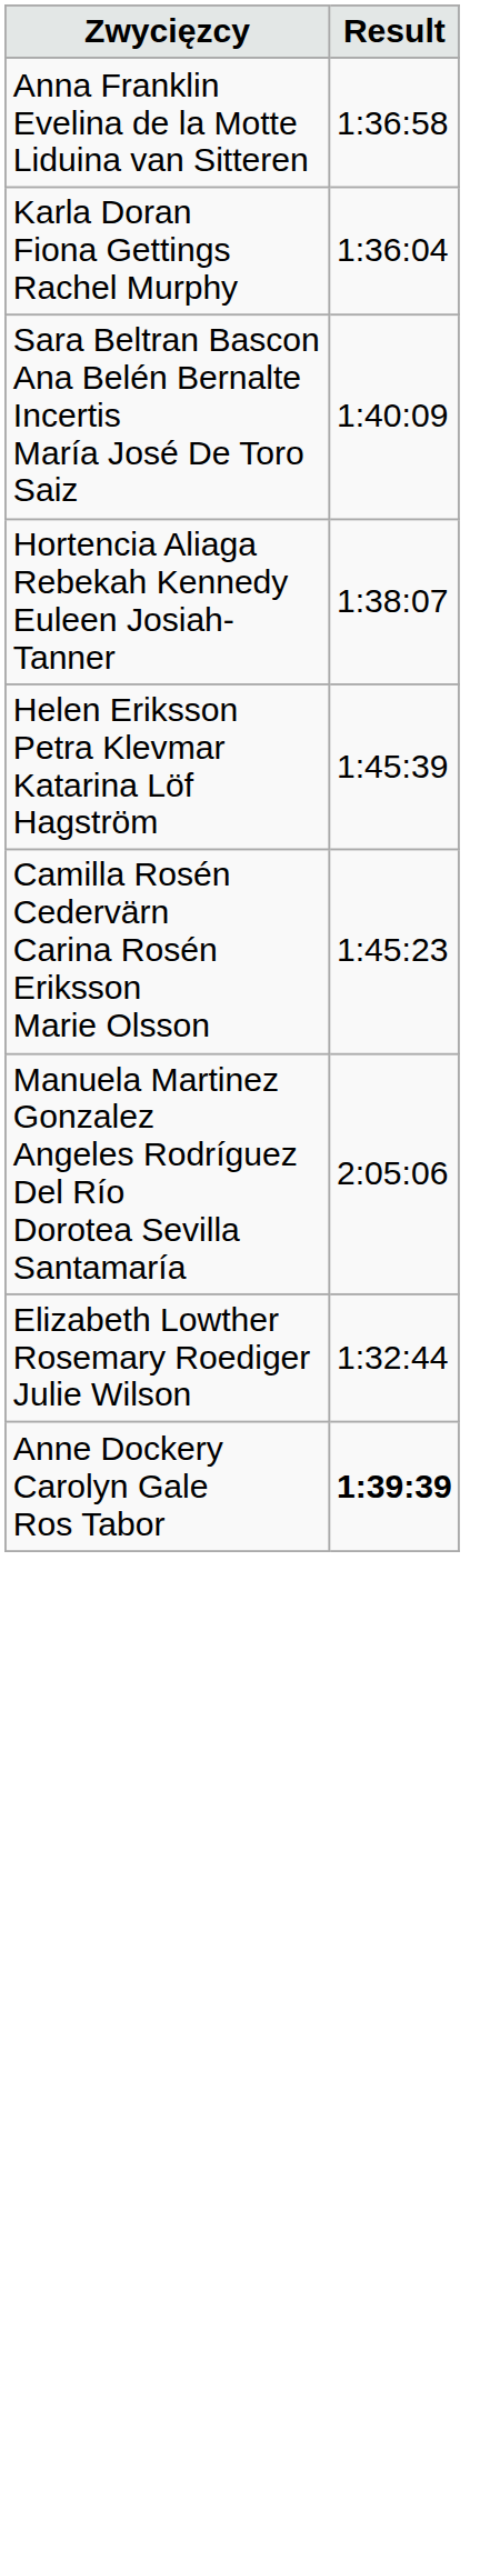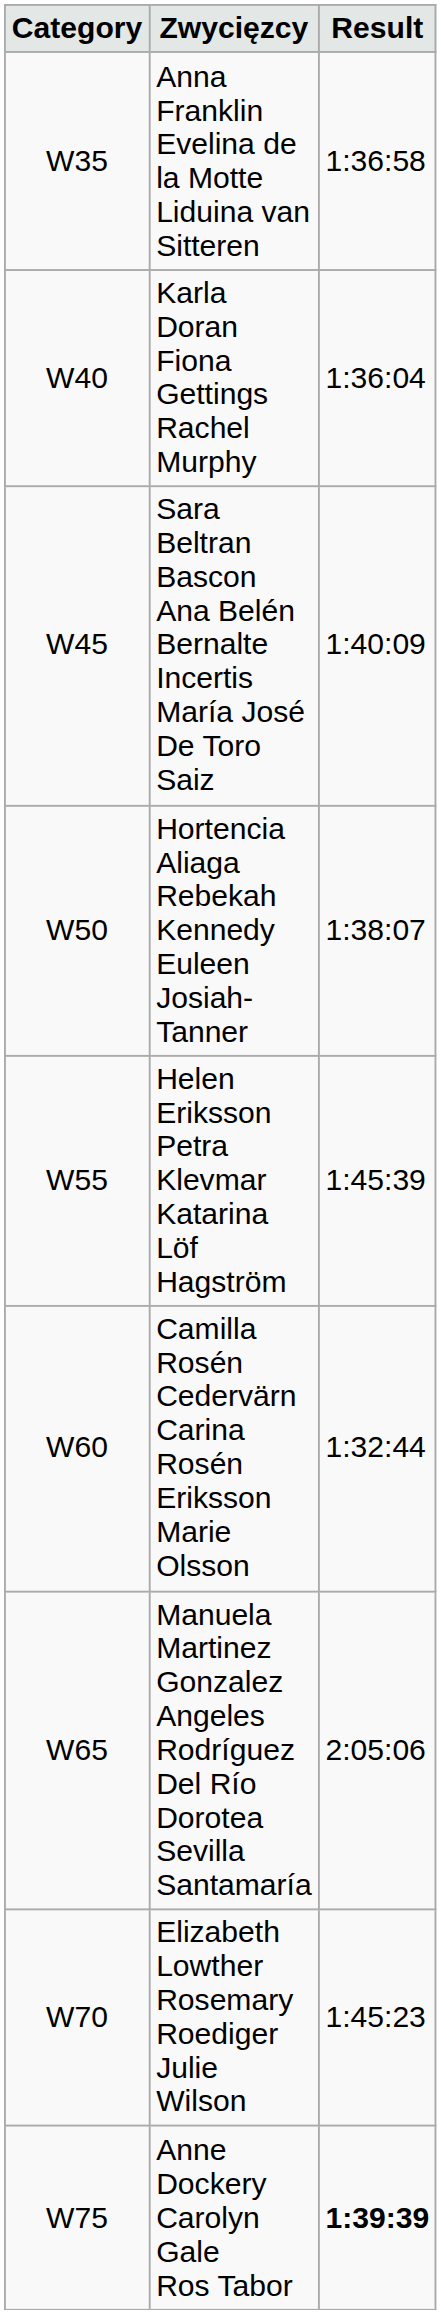 <table class="wikitable" width=35%>
 <tr>
+<td width=15% align="center" bgcolor=#E3E7E6><strong>Category</strong></td>
 <td align="center" bgcolor=#E3E7E6> <strong>Zwycięzcy</strong></td>
 <td width=15% align="center" bgcolor=#E3E7E6><strong>Result</strong></td>
 </tr>
 <tr>
+<td align="center">W35</td>
 <td> Anna Franklin<br> Evelina de la Motte<br> Liduina van Sitteren</td>
 <td>1:36:58</td>
 </tr>
 <tr>
+<td align="center">W40</td>
 <td> Karla Doran<br> Fiona Gettings<br> Rachel Murphy</td>
 <td>1:36:04</td>
 </tr>
 <tr>
+<td align="center">W45</td>
 <td> Sara Beltran Bascon<br> Ana Belén Bernalte Incertis<br> María José De Toro Saiz</td>
 <td>1:40:09</td>
 </tr>
 <tr>
+<td align="center">W50</td>
 <td> Hortencia Aliaga<br> Rebekah Kennedy<br> Euleen Josiah-Tanner</td>
 <td>1:38:07</td>
 </tr>
 <tr>
+<td align="center">W55</td>
 <td> Helen Eriksson<br> Petra Klevmar<br> Katarina Löf Hagström</td>
 <td>1:45:39</td>
 </tr>
 <tr>
+<td align="center">W60</td>
 <td> Camilla Rosén Cedervärn<br> Carina Rosén Eriksson<br> Marie Olsson</td>
-<td>1:45:23</td>
+<td>1:32:44</td>
 </tr>
 <tr>
+<td align="center">W65</td>
 <td> Manuela Martinez Gonzalez<br> Angeles Rodríguez Del Río<br> Dorotea Sevilla Santamaría</td>
 <td>2:05:06</td>
 </tr>
 <tr>
+<td align="center">W70</td>
 <td> Elizabeth Lowther<br> Rosemary Roediger<br> Julie Wilson</td>
-<td>1:32:44</td>
+<td>1:45:23</td>
 </tr>
 <tr>
+<td align="center">W75</td>
 <td> Anne Dockery<br> Carolyn Gale<br> Ros Tabor</td>
 <td><strong>1:39:39</strong></td>
 </tr>
 </table>
